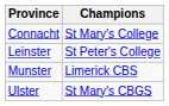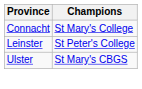 <table class="wikitable">
 <tr>
 <th>Province</th>
 <th>Champions</th>
 </tr>
 <tr>
 <td><a href='#'>Connacht</a></td>
 <td><a href='#'>St Mary's College</a></td>
 </tr>
 <tr>
 <td><a href='#'>Leinster</a></td>
 <td><a href='#'>St Peter's College</a></td>
 </tr>
 <tr>
-<td><a href='#'>Munster</a></td>
-<td><a href='#'>Limerick CBS</a></td>
-</tr>
-<tr>
 <td><a href='#'>Ulster</a></td>
 <td><a href='#'>St Mary's CBGS</a></td>
 </tr>
 </table>
